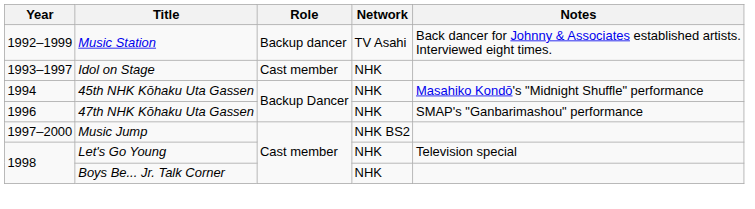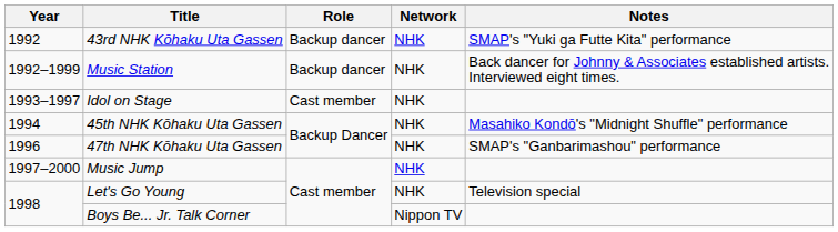 <table class="wikitable plainrowheaders sortable">
 <tr>
 <th scope="col">Year</th>
 <th scope="col">Title</th>
 <th scope="col">Role</th>
 <th scope="col">Network</th>
 <th class="unsortable">Notes</th>
 </tr>
 <tr>
+<td>1992</td>
+<td><em>43rd NHK <a href='#'>Kōhaku Uta Gassen</a></em></td>
+<td>Backup dancer</td>
+<td><a href='#'>NHK</a></td>
+<td><a href='#'>SMAP</a>'s "Yuki ga Futte Kita" performance</td>
+</tr>
+<tr>
 <td>1992–1999</td>
 <td><em><a href='#'>Music Station</a></em></td>
 <td>Backup dancer</td>
-<td>TV Asahi</td>
+<td>NHK</td>
 <td>Back dancer for <a href='#'>Johnny & Associates</a> established artists.<br>Interviewed eight times.</td>
 </tr>
 <tr>
 <td>1993–1997</td>
 <td><em>Idol on Stage</em></td>
 <td>Cast member</td>
 <td>NHK</td>
 <td></td>
 </tr>
 <tr>
 <td>1994</td>
 <td><em>45th NHK Kōhaku Uta Gassen</em></td>
 <td rowspan="2">Backup Dancer</td>
 <td>NHK</td>
 <td><a href='#'>Masahiko Kondō</a>'s "Midnight Shuffle" performance</td>
 </tr>
 <tr>
 <td>1996</td>
 <td><em>47th NHK Kōhaku Uta Gassen</em></td>
 <td>NHK</td>
 <td>SMAP's "Ganbarimashou" performance</td>
 </tr>
 <tr>
 <td>1997–2000</td>
 <td><em>Music Jump</em></td>
 <td rowspan="3">Cast member</td>
-<td>NHK BS2</td>
+<td><a href='#'>NHK</a></td>
 <td></td>
 </tr>
 <tr>
 <td rowspan="2">1998</td>
 <td><em>Let's Go Young</em></td>
 <td>NHK</td>
 <td>Television special</td>
 </tr>
 <tr>
 <td><em>Boys Be... Jr. Talk Corner</em></td>
-<td>NHK</td>
+<td>Nippon TV</td>
 <td></td>
 </tr>
 </table>
